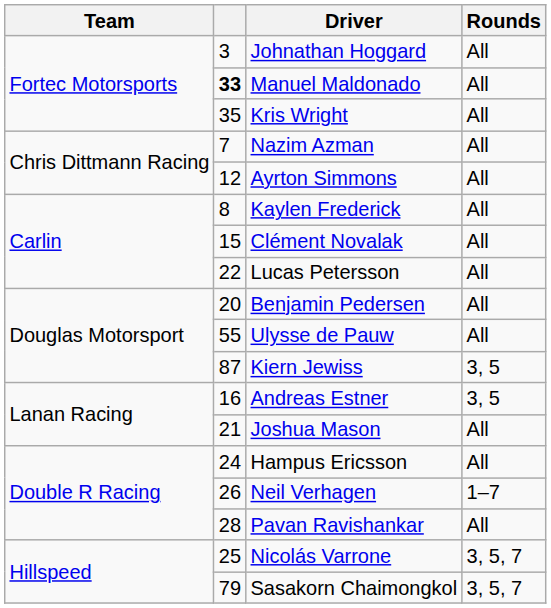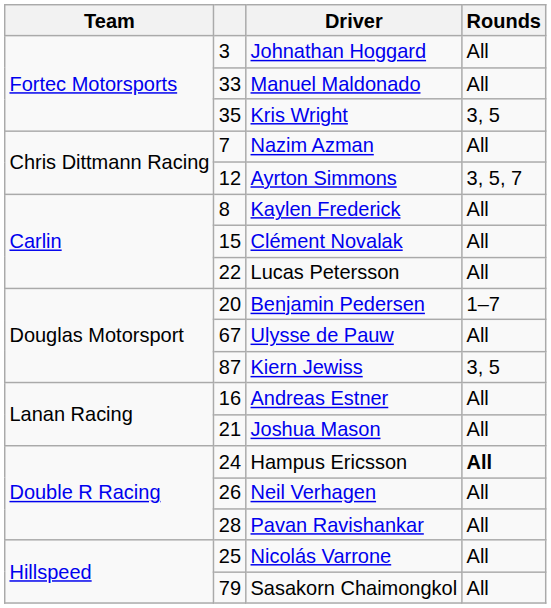 <table class="wikitable" style="font-size: 85%;">
 <tr>
 <th>Team</th>
 <th></th>
 <th>Driver</th>
 <th>Rounds</th>
 </tr>
 <tr>
 <td rowspan=3><a href='#'>Fortec Motorsports</a></td>
 <td>3</td>
 <td> <a href='#'>Johnathan Hoggard</a></td>
 <td>All</td>
 </tr>
 <tr>
-<td><strong>33</strong></td>
+<td>33</td>
 <td> <a href='#'>Manuel Maldonado</a></td>
 <td>All</td>
 </tr>
 <tr>
 <td>35</td>
 <td> <a href='#'>Kris Wright</a></td>
-<td>All</td>
+<td>3, 5</td>
 </tr>
 <tr>
 <td rowspan=2>Chris Dittmann Racing</td>
 <td>7</td>
 <td> <a href='#'>Nazim Azman</a></td>
 <td>All</td>
 </tr>
 <tr>
 <td>12</td>
 <td> <a href='#'>Ayrton Simmons</a></td>
-<td>All</td>
+<td>3, 5, 7</td>
 </tr>
 <tr>
 <td rowspan=3><a href='#'>Carlin</a></td>
 <td>8</td>
 <td> <a href='#'>Kaylen Frederick</a></td>
 <td>All</td>
 </tr>
 <tr>
 <td>15</td>
 <td> <a href='#'>Clément Novalak</a></td>
 <td>All</td>
 </tr>
 <tr>
 <td>22</td>
 <td> Lucas Petersson</td>
 <td>All</td>
 </tr>
 <tr>
 <td rowspan=3>Douglas Motorsport</td>
 <td>20</td>
 <td> <a href='#'>Benjamin Pedersen</a></td>
-<td>All</td>
+<td>1–7</td>
 </tr>
 <tr>
-<td>55</td>
+<td>67</td>
 <td> <a href='#'>Ulysse de Pauw</a></td>
 <td>All</td>
 </tr>
 <tr>
 <td>87</td>
 <td> <a href='#'>Kiern Jewiss</a></td>
 <td>3, 5</td>
 </tr>
 <tr>
 <td rowspan=2>Lanan Racing</td>
 <td>16</td>
 <td> <a href='#'>Andreas Estner</a></td>
-<td>3, 5</td>
+<td>All</td>
 </tr>
 <tr>
 <td>21</td>
 <td> <a href='#'>Joshua Mason</a></td>
 <td>All</td>
 </tr>
 <tr>
 <td rowspan=3><a href='#'>Double R Racing</a></td>
 <td>24</td>
 <td> Hampus Ericsson</td>
-<td>All</td>
+<td><strong>All</strong></td>
 </tr>
 <tr>
 <td>26</td>
 <td> <a href='#'>Neil Verhagen</a></td>
-<td>1–7</td>
+<td>All</td>
 </tr>
 <tr>
 <td>28</td>
 <td> <a href='#'>Pavan Ravishankar</a></td>
 <td>All</td>
 </tr>
 <tr>
 <td rowspan=2><a href='#'>Hillspeed</a></td>
 <td>25</td>
 <td> <a href='#'>Nicolás Varrone</a></td>
-<td>3, 5, 7</td>
+<td>All</td>
 </tr>
 <tr>
 <td>79</td>
 <td nowrap> Sasakorn Chaimongkol</td>
-<td>3, 5, 7</td>
+<td>All</td>
 </tr>
 </table>
